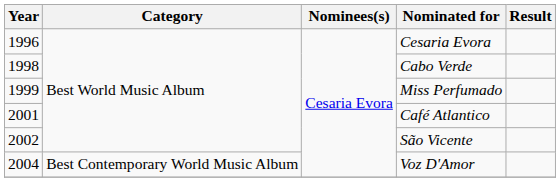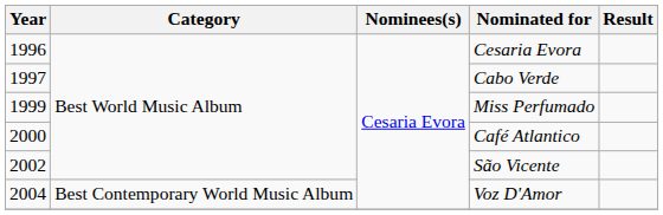 <table class="wikitable">
 <tr>
 <th>Year</th>
 <th>Category</th>
 <th>Nominees(s)</th>
 <th>Nominated for</th>
 <th>Result</th>
 </tr>
 <tr>
 <td>1996</td>
 <td rowspan=5>Best World Music Album</td>
 <td rowspan=6><a href='#'>Cesaria Evora</a></td>
 <td><em>Cesaria Evora</em></td>
 <td></td>
 </tr>
 <tr>
-<td>1998</td>
+<td>1997</td>
 <td><em>Cabo Verde</em></td>
 <td></td>
 </tr>
 <tr>
 <td>1999</td>
 <td><em>Miss Perfumado</em></td>
 <td></td>
 </tr>
 <tr>
-<td>2001</td>
+<td>2000</td>
 <td><em>Café Atlantico</em></td>
 <td></td>
 </tr>
 <tr>
 <td>2002</td>
 <td><em>São Vicente</em></td>
 <td></td>
 </tr>
 <tr>
 <td>2004</td>
 <td>Best Contemporary World Music Album</td>
 <td><em>Voz D'Amor</em></td>
 <td></td>
 </tr>
 <tr>
 </tr>
 </table>
